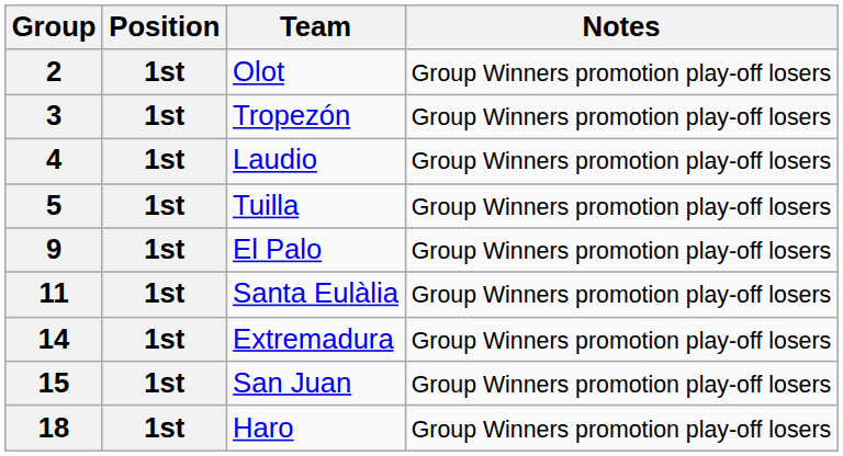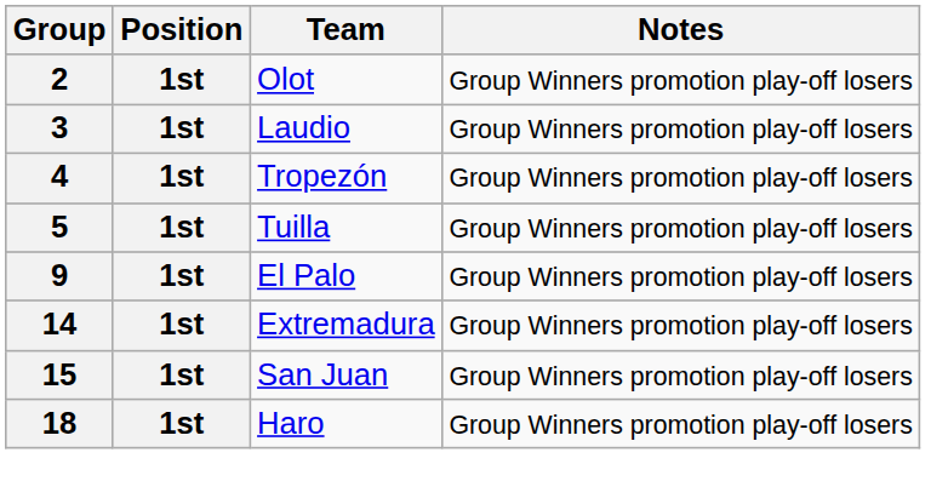 <table class="wikitable">
 <tr>
 <th>Group</th>
 <th>Position</th>
 <th>Team</th>
 <th>Notes</th>
 </tr>
 <tr>
 <th>2</th>
 <th>1st</th>
 <td><a href='#'>Olot</a></td>
 <td><small>Group Winners promotion play-off losers</small></td>
 </tr>
 <tr>
 <th>3</th>
 <th>1st</th>
-<td><a href='#'>Tropezón</a></td>
+<td><a href='#'>Laudio</a></td>
 <td><small>Group Winners promotion play-off losers</small></td>
 </tr>
 <tr>
 <th>4</th>
 <th>1st</th>
-<td><a href='#'>Laudio</a></td>
+<td><a href='#'>Tropezón</a></td>
 <td><small>Group Winners promotion play-off losers</small></td>
 </tr>
 <tr>
 <th>5</th>
 <th>1st</th>
 <td><a href='#'>Tuilla</a></td>
 <td><small>Group Winners promotion play-off losers</small></td>
 </tr>
 <tr>
 <th>9</th>
 <th>1st</th>
 <td><a href='#'>El Palo</a></td>
-<td><small>Group Winners promotion play-off losers</small></td>
-</tr>
-<tr>
-<th>11</th>
-<th>1st</th>
-<td><a href='#'>Santa Eulàlia</a></td>
 <td><small>Group Winners promotion play-off losers</small></td>
 </tr>
 <tr>
 <th>14</th>
 <th>1st</th>
 <td><a href='#'>Extremadura</a></td>
 <td><small>Group Winners promotion play-off losers</small></td>
 </tr>
 <tr>
 <th>15</th>
 <th>1st</th>
 <td><a href='#'>San Juan</a></td>
 <td><small>Group Winners promotion play-off losers</small></td>
 </tr>
 <tr>
 <th>18</th>
 <th>1st</th>
 <td><a href='#'>Haro</a></td>
 <td><small>Group Winners promotion play-off losers</small></td>
 </tr>
 </table>
